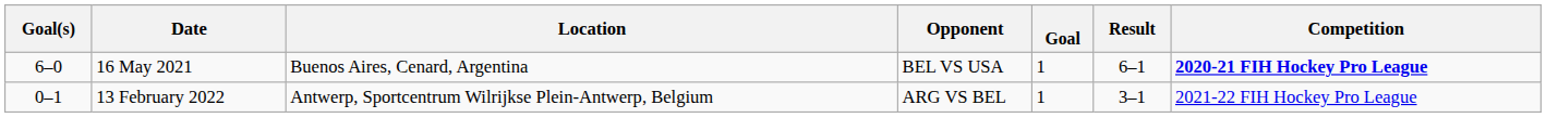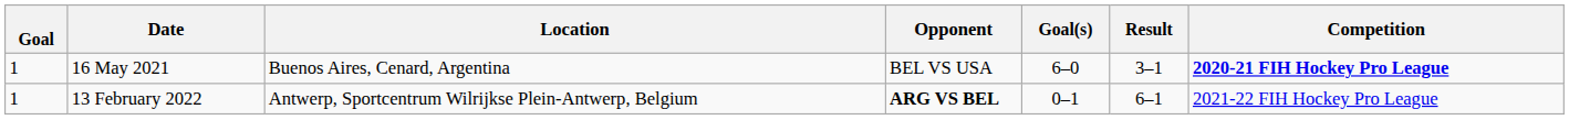 <table class="wikitable sortable" style="font-size:90%" width=97%>
 <tr>
-<th data-sort-type="number" style="font-size:95%">Goal(s)</th>
+<th style="font-size:95%;" data-sort-type=number><br>Goal</th>
 <th align=center>Date</th>
 <th>Location</th>
 <th width=100>Opponent</th>
-<th style="font-size:95%;" data-sort-type=number><br>Goal</th>
+<th data-sort-type="number" style="font-size:95%">Goal(s)</th>
 <th data-sort-type="number" style="font-size:95%">Result</th>
 <th>Competition</th>
 </tr>
 <tr>
-<td align="center">6–0</td>
+<td>1</td>
 <td>16 May 2021</td>
 <td>Buenos Aires, Cenard, Argentina</td>
 <td>BEL VS USA</td>
-<td>1</td>
-<td align="center">6–1</td>
+<td align="center">6–0</td>
+<td align="center">3–1</td>
 <td><strong><a href='#'>2020-21 FIH Hockey Pro League</a></strong></td>
 </tr>
 <tr>
-<td align="center">0–1</td>
+<td>1</td>
 <td>13 February 2022</td>
 <td>Antwerp, Sportcentrum Wilrijkse Plein-Antwerp, Belgium</td>
-<td>ARG VS BEL</td>
-<td>1</td>
-<td align="center">3–1</td>
+<td><strong>ARG VS BEL</strong></td>
+<td align="center">0–1</td>
+<td align="center">6–1</td>
 <td><a href='#'>2021-22 FIH Hockey Pro League</a></td>
 </tr>
 </table>
